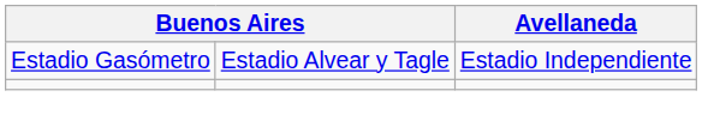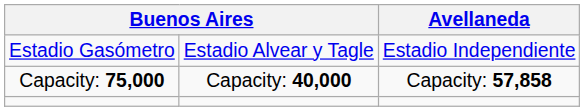 <table class="wikitable" style="text-align:center">
 <tr>
 <th colspan=2><a href='#'>Buenos Aires</a></th>
 <th><a href='#'>Avellaneda</a></th>
 </tr>
 <tr>
 <td><a href='#'>Estadio Gasómetro</a></td>
 <td><a href='#'>Estadio Alvear y Tagle</a></td>
 <td><a href='#'>Estadio Independiente</a></td>
 </tr>
 <tr>
+<td>Capacity: <strong>75,000</strong></td>
+<td>Capacity: <strong>40,000</strong></td>
+<td>Capacity: <strong> 57,858</strong></td>
+</tr>
+<tr>
 <td></td>
 <td></td>
 <td></td>
 </tr>
 </table>
